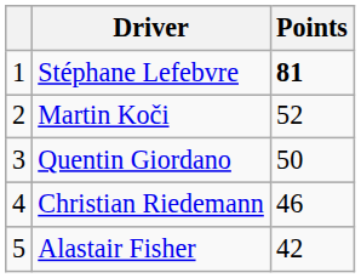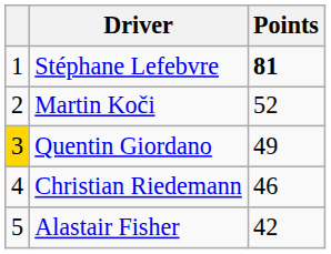 <table class="wikitable" style="font-size: 90%;">
 <tr>
 <th></th>
 <th>Driver</th>
 <th>Points</th>
 </tr>
 <tr>
 <td>1</td>
 <td> <a href='#'>Stéphane Lefebvre</a></td>
 <td><strong>81</strong></td>
 </tr>
 <tr>
 <td>2</td>
 <td> <a href='#'>Martin Koči</a></td>
 <td>52</td>
 </tr>
 <tr>
-<td>3</td>
+<td style="background: gold;">3</td>
 <td> <a href='#'>Quentin Giordano</a></td>
-<td>50</td>
+<td>49</td>
 </tr>
 <tr>
 <td>4</td>
 <td> <a href='#'>Christian Riedemann</a></td>
 <td>46</td>
 </tr>
 <tr>
 <td>5</td>
 <td> <a href='#'>Alastair Fisher</a></td>
 <td>42</td>
 </tr>
 </table>
